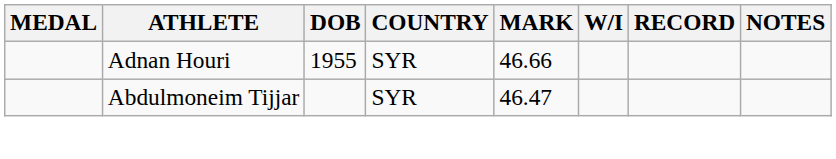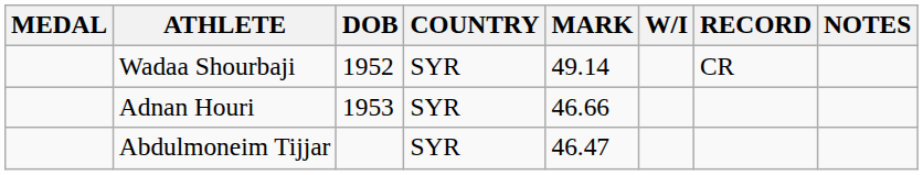 <table class="wikitable">
 <tr>
 <th>MEDAL</th>
 <th>ATHLETE</th>
 <th>DOB</th>
 <th>COUNTRY</th>
 <th>MARK</th>
 <th>W/I</th>
 <th>RECORD</th>
 <th>NOTES</th>
 </tr>
 <tr>
 <td></td>
+<td>Wadaa Shourbaji</td>
+<td>1952</td>
+<td>SYR</td>
+<td>49.14</td>
+<td></td>
+<td>CR</td>
+<td></td>
+</tr>
+<tr>
+<td></td>
 <td>Adnan Houri</td>
-<td>1955</td>
+<td>1953</td>
 <td>SYR</td>
 <td>46.66</td>
 <td></td>
 <td></td>
 <td></td>
 </tr>
 <tr>
 <td></td>
 <td>Abdulmoneim Tijjar</td>
 <td></td>
 <td>SYR</td>
 <td>46.47</td>
 <td></td>
 <td></td>
 <td></td>
 </tr>
 </table>
